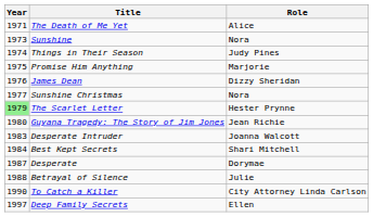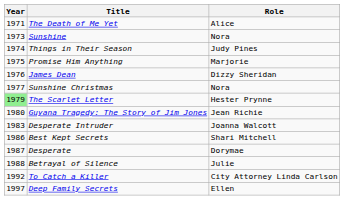 <table class="wikitable sortable">
 <tr>
 <th>Year</th>
 <th>Title</th>
 <th>Role</th>
 </tr>
 <tr>
 <td>1971</td>
 <td><em><a href='#'>The Death of Me Yet</a></em></td>
 <td>Alice</td>
 </tr>
 <tr>
 <td>1973</td>
 <td><em><a href='#'>Sunshine</a></em></td>
 <td>Nora</td>
 </tr>
 <tr>
 <td>1974</td>
 <td><em>Things in Their Season</em></td>
 <td>Judy Pines</td>
 </tr>
 <tr>
 <td>1975</td>
 <td><em>Promise Him Anything</em></td>
 <td>Marjorie</td>
 </tr>
 <tr>
 <td>1976</td>
 <td><em><a href='#'>James Dean</a></em></td>
 <td>Dizzy Sheridan</td>
 </tr>
 <tr>
 <td>1977</td>
 <td><em>Sunshine Christmas</em></td>
 <td>Nora</td>
 </tr>
 <tr>
 <td style="background: lightgreen;">1979</td>
 <td><em><a href='#'>The Scarlet Letter</a></em></td>
 <td>Hester Prynne</td>
 </tr>
 <tr>
 <td>1980</td>
 <td><em><a href='#'>Guyana Tragedy: The Story of Jim Jones</a></em></td>
 <td>Jean Richie</td>
 </tr>
 <tr>
 <td>1983</td>
 <td><em>Desperate Intruder</em></td>
 <td>Joanna Walcott</td>
 </tr>
 <tr>
-<td>1984</td>
+<td>1986</td>
 <td><em>Best Kept Secrets</em></td>
 <td>Shari Mitchell</td>
 </tr>
 <tr>
 <td>1987</td>
 <td><em>Desperate</em></td>
 <td>Dorymae</td>
 </tr>
 <tr>
 <td>1988</td>
 <td><em>Betrayal of Silence</em></td>
 <td>Julie</td>
 </tr>
 <tr>
-<td>1990</td>
+<td>1992</td>
 <td><em><a href='#'>To Catch a Killer</a></em></td>
 <td>City Attorney Linda Carlson</td>
 </tr>
 <tr>
 <td>1997</td>
 <td><em><a href='#'>Deep Family Secrets</a></em></td>
 <td>Ellen</td>
 </tr>
 </table>
